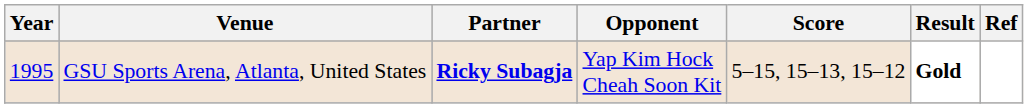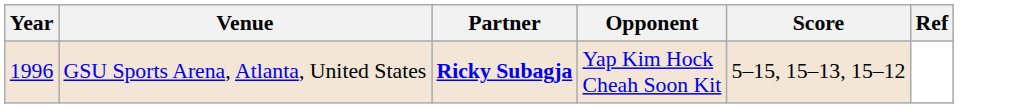 <table class="sortable wikitable" style="font-size: 90%;">
 <tr>
 <th>Year</th>
 <th>Venue</th>
 <th>Partner</th>
 <th>Opponent</th>
 <th>Score</th>
-<th>Result</th>
 <th>Ref</th>
 </tr>
 <tr style="background:#F3E6D7">
-<td align="center"><a href='#'>1995</a></td>
+<td align="center"><a href='#'>1996</a></td>
 <td align="left"><a href='#'>GSU Sports Arena</a>, <a href='#'>Atlanta</a>, United States</td>
 <td align="left"><strong> <a href='#'>Ricky Subagja</a></strong></td>
 <td align="left"> <a href='#'>Yap Kim Hock</a> <br>  <a href='#'>Cheah Soon Kit</a></td>
 <td align="left">5–15, 15–13, 15–12</td>
-<td style="text-align:left; background:white"> <strong>Gold</strong></td>
 <td style="text-align:center; background:white"></td>
 </tr>
 </table>
